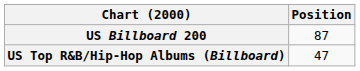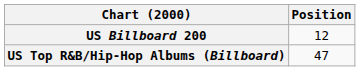 <table class="wikitable sortable plainrowheaders" style="text-align:center;">
 <tr>
 <th scope="col">Chart (2000)</th>
 <th scope="col">Position</th>
 </tr>
 <tr>
 <th scope="row">US <em>Billboard</em> 200</th>
-<td>87</td>
+<td>12</td>
 </tr>
 <tr>
 <th scope="row">US Top R&B/Hip-Hop Albums (<em>Billboard</em>)</th>
 <td>47</td>
 </tr>
 </table>
